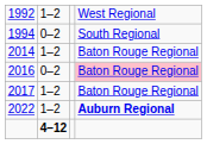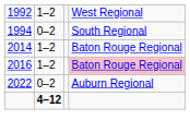 <table class="wikitable">
 <tr>
 <td><a href='#'>1992</a></td>
 <td>1–2</td>
 <td></td>
 <td><a href='#'>West Regional</a></td>
 </tr>
 <tr>
 <td><a href='#'>1994</a></td>
 <td>0–2</td>
 <td></td>
 <td><a href='#'>South Regional</a></td>
 </tr>
 <tr>
 <td><a href='#'>2014</a></td>
 <td>1–2</td>
 <td></td>
 <td><a href='#'>Baton Rouge Regional</a></td>
 </tr>
 <tr>
 <td><a href='#'>2016</a></td>
-<td>0–2</td>
+<td>1–2</td>
 <td></td>
 <td style="background: pink;"><a href='#'>Baton Rouge Regional</a></td>
 </tr>
 <tr>
-<td><a href='#'>2017</a></td>
-<td>1–2</td>
+<td><a href='#'>2022</a></td>
+<td>0–2</td>
 <td></td>
-<td><a href='#'>Baton Rouge Regional</a></td>
-</tr>
-<tr>
-<td><a href='#'>2022</a></td>
-<td>1–2</td>
-<td></td>
-<td><strong><a href='#'>Auburn Regional</a></strong></td>
+<td><a href='#'>Auburn Regional</a></td>
 </tr>
 <tr>
 <td></td>
 <td><strong>4–12</strong></td>
 <td><strong></strong></td>
 <td></td>
 </tr>
 </table>
